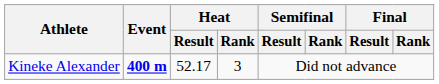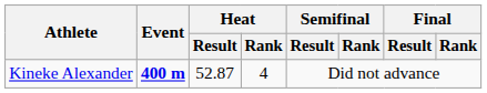 <table class=wikitable style="font-size:90%">
 <tr>
 <th rowspan="2">Athlete</th>
 <th rowspan="2">Event</th>
 <th colspan="2">Heat</th>
 <th colspan="2">Semifinal</th>
 <th colspan="2">Final</th>
 </tr>
 <tr style="font-size:95%">
 <th>Result</th>
 <th>Rank</th>
 <th>Result</th>
 <th>Rank</th>
 <th>Result</th>
 <th>Rank</th>
 </tr>
 <tr align=center>
 <td align=left><a href='#'>Kineke Alexander</a></td>
 <td align=left><strong><a href='#'>400 m</a></strong></td>
-<td>52.17</td>
-<td>3</td>
+<td>52.87</td>
+<td>4</td>
 <td colspan=4>Did not advance</td>
 </tr>
 </table>
